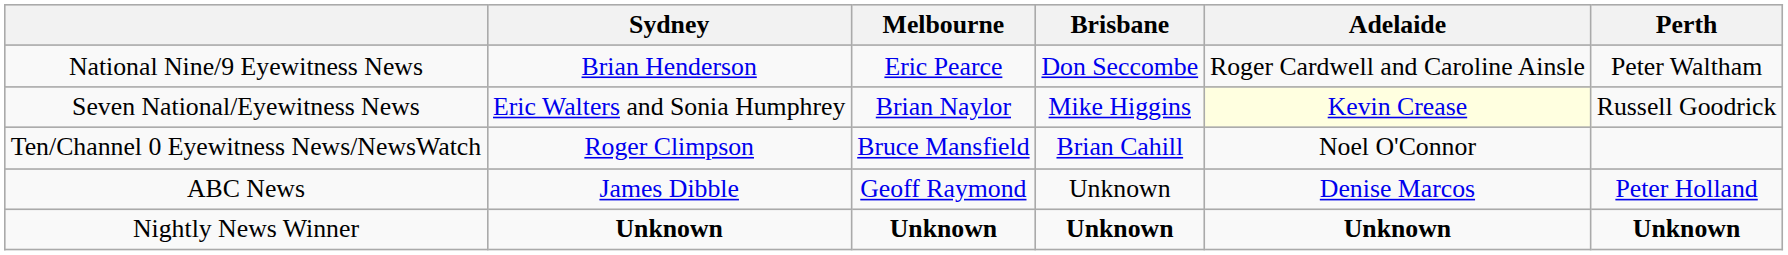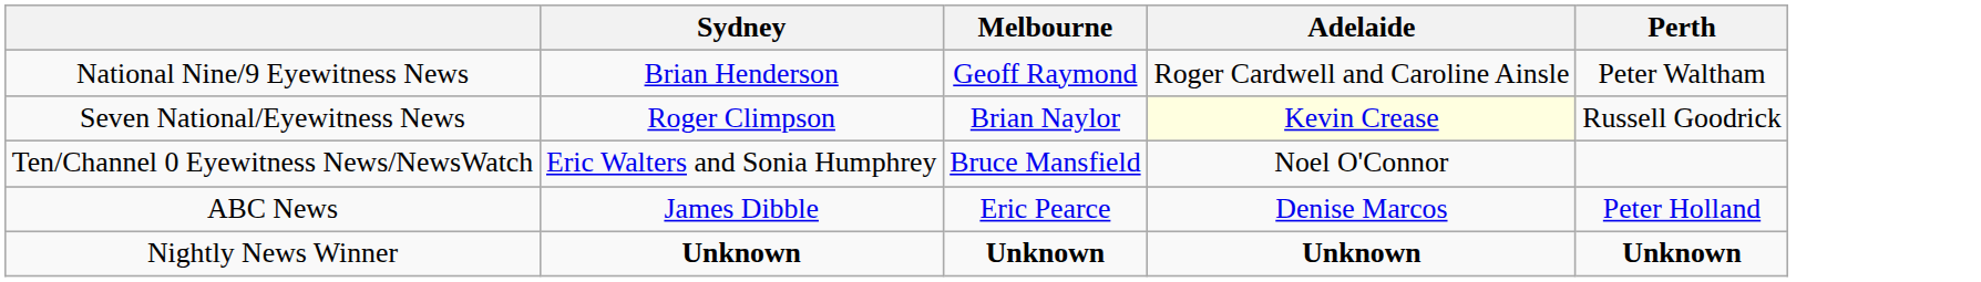 <table class="wikitable">
 <tr>
 <th></th>
 <th>Sydney</th>
 <th>Melbourne</th>
-<th>Brisbane</th>
 <th>Adelaide</th>
 <th>Perth</th>
 </tr>
 <tr style="text-align:center">
 <td>National Nine/9 Eyewitness News</td>
 <td><a href='#'>Brian Henderson</a></td>
-<td><a href='#'>Eric Pearce</a></td>
-<td><a href='#'>Don Seccombe</a></td>
+<td><a href='#'>Geoff Raymond</a></td>
 <td>Roger Cardwell and Caroline Ainsle</td>
 <td>Peter Waltham</td>
 </tr>
 <tr style="text-align:center">
 <td>Seven National/Eyewitness News</td>
-<td><a href='#'>Eric Walters</a> and Sonia Humphrey</td>
+<td><a href='#'>Roger Climpson</a></td>
 <td><a href='#'>Brian Naylor</a></td>
-<td><a href='#'>Mike Higgins</a></td>
 <td style="background: lightyellow;"><a href='#'>Kevin Crease</a></td>
 <td>Russell Goodrick</td>
 </tr>
 <tr style="text-align:center">
 <td>Ten/Channel 0 Eyewitness News/NewsWatch</td>
-<td><a href='#'>Roger Climpson</a></td>
+<td><a href='#'>Eric Walters</a> and Sonia Humphrey</td>
 <td><a href='#'>Bruce Mansfield</a></td>
-<td><a href='#'>Brian Cahill</a></td>
 <td>Noel O'Connor</td>
 <td></td>
 </tr>
 <tr style="text-align:center">
 <td>ABC News</td>
 <td><a href='#'>James Dibble</a></td>
-<td><a href='#'>Geoff Raymond</a></td>
-<td>Unknown</td>
+<td><a href='#'>Eric Pearce</a></td>
 <td><a href='#'>Denise Marcos</a></td>
 <td><a href='#'>Peter Holland</a></td>
 </tr>
 <tr style="text-align:center">
 <td>Nightly News Winner</td>
 <td><strong>Unknown</strong></td>
 <td><strong>Unknown</strong></td>
 <td><strong>Unknown</strong></td>
 <td><strong>Unknown</strong></td>
-<td><strong>Unknown</strong></td>
 </tr>
 </table>
